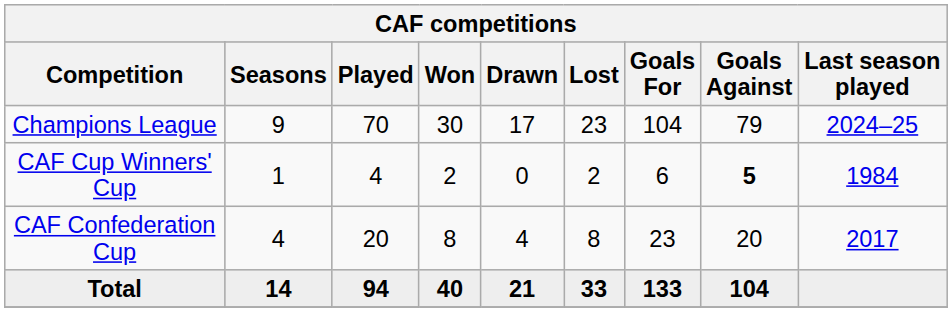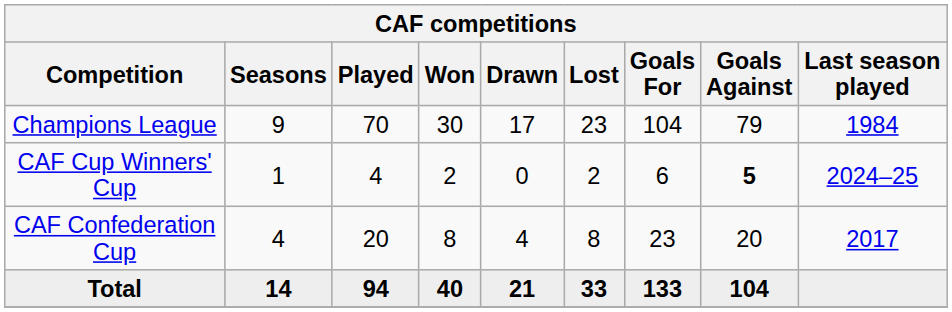 <table class="wikitable" style="font-size:95%; text-align: center;">
 <tr>
 <th colspan="9">CAF competitions</th>
 </tr>
 <tr>
 <th width="200">Competition</th>
 <th width="30">Seasons</th>
 <th width="30">Played</th>
 <th width="30">Won</th>
 <th width="30">Drawn</th>
 <th width="30">Lost</th>
 <th width="30">Goals For</th>
 <th width="30">Goals Against</th>
 <th width="150">Last season played</th>
 </tr>
 <tr>
 <td><a href='#'>Champions League</a></td>
 <td>9</td>
 <td>70</td>
 <td>30</td>
 <td>17</td>
 <td>23</td>
 <td>104</td>
 <td>79</td>
-<td><a href='#'>2024–25</a></td>
+<td><a href='#'>1984</a></td>
 </tr>
 <tr>
 <td><a href='#'>CAF Cup Winners' Cup</a></td>
 <td>1</td>
 <td>4</td>
 <td>2</td>
 <td>0</td>
 <td>2</td>
 <td>6</td>
 <td><strong>5</strong></td>
-<td><a href='#'>1984</a></td>
+<td><a href='#'>2024–25</a></td>
 </tr>
 <tr>
 <td><a href='#'>CAF Confederation Cup</a></td>
 <td>4</td>
 <td>20</td>
 <td>8</td>
 <td>4</td>
 <td>8</td>
 <td>23</td>
 <td>20</td>
 <td><a href='#'>2017</a></td>
 </tr>
 <tr bgcolor=#EEEEEE>
 <td><strong>Total</strong></td>
 <td><strong>14</strong></td>
 <td><strong>94</strong></td>
 <td><strong>40</strong></td>
 <td><strong>21</strong></td>
 <td><strong>33</strong></td>
 <td><strong>133</strong></td>
 <td><strong>104</strong></td>
 <td></td>
 </tr>
 <tr>
 </tr>
 </table>
